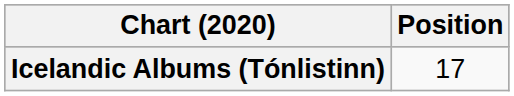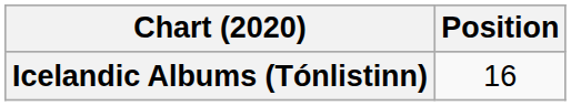 <table class="wikitable plainrowheaders" style="text-align:center">
 <tr>
 <th scope="col">Chart (2020)</th>
 <th scope="col">Position</th>
 </tr>
 <tr>
 <th scope="row">Icelandic Albums (Tónlistinn)</th>
-<td>17</td>
+<td>16</td>
 </tr>
 </table>
